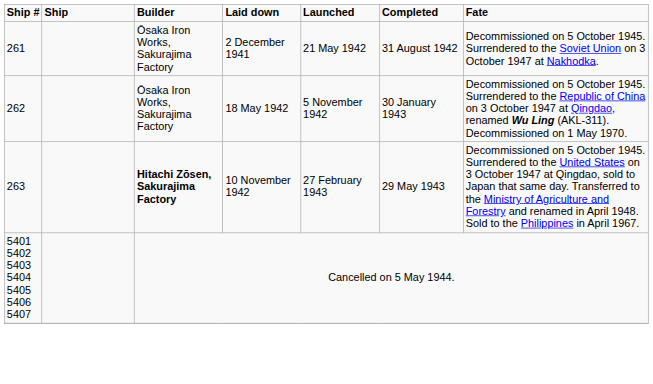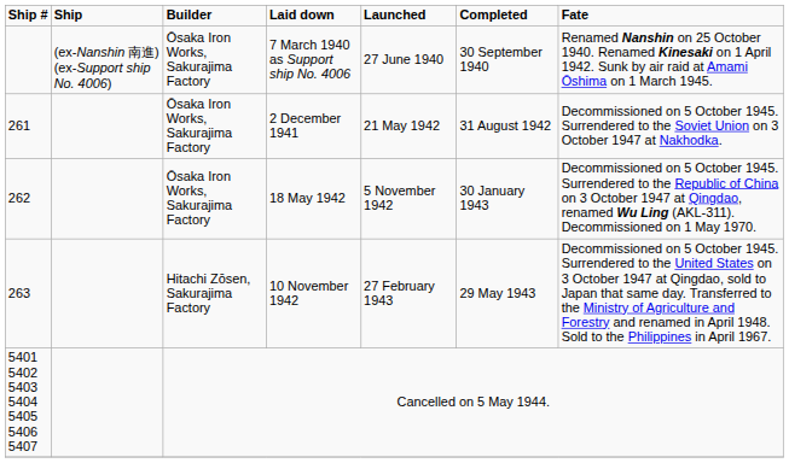 <table class="wikitable" width="75%">
 <tr>
 <td width="3%"><strong>Ship #</strong></td>
 <td width="10%"><strong>Ship</strong></td>
 <td width="9%"><strong>Builder</strong></td>
 <td width="8%" bgcolor=><strong>Laid down</strong></td>
 <td width="8%" bgcolor=><strong>Launched</strong></td>
 <td width="8%" bgcolor=><strong>Completed</strong></td>
 <td width="20%" bgcolor=><strong>Fate</strong></td>
+</tr>
+<tr>
+<td></td>
+<td><br>(ex-<em>Nanshin</em> 南進)<br>(ex-<em>Support ship No. 4006</em>)</td>
+<td>Ōsaka Iron Works, Sakurajima Factory</td>
+<td>7 March 1940<br>as <em>Support ship No. 4006</em></td>
+<td>27 June 1940</td>
+<td>30 September 1940</td>
+<td>Renamed <strong><em>Nanshin</em></strong> on 25 October 1940. Renamed <strong><em>Kinesaki</em></strong> on 1 April 1942. Sunk by air raid at <a href='#'>Amami Ōshima</a> on 1 March 1945.</td>
 </tr>
 <tr>
 <td>261</td>
 <td></td>
 <td>Ōsaka Iron Works, Sakurajima Factory</td>
 <td>2 December 1941</td>
 <td>21 May 1942</td>
 <td>31 August 1942</td>
 <td>Decommissioned on 5 October 1945. Surrendered to the <a href='#'>Soviet Union</a> on 3 October 1947 at <a href='#'>Nakhodka</a>.</td>
 </tr>
 <tr>
 <td>262</td>
 <td></td>
 <td>Ōsaka Iron Works, Sakurajima Factory</td>
 <td>18 May 1942</td>
 <td>5 November 1942</td>
 <td>30 January 1943</td>
 <td>Decommissioned on 5 October 1945. Surrendered to the <a href='#'>Republic of China</a> on 3 October 1947 at <a href='#'>Qingdao</a>, renamed <strong><em>Wu Ling</em></strong> (AKL-311). Decommissioned on 1 May 1970.</td>
 </tr>
 <tr>
 <td>263</td>
 <td></td>
-<td><strong>Hitachi Zōsen, Sakurajima Factory</strong></td>
+<td>Hitachi Zōsen, Sakurajima Factory</td>
 <td>10 November 1942</td>
 <td>27 February 1943</td>
 <td>29 May 1943</td>
 <td>Decommissioned on 5 October 1945. Surrendered to the <a href='#'>United States</a> on 3 October 1947 at Qingdao, sold to Japan that same day. Transferred to the <a href='#'>Ministry of Agriculture and Forestry</a> and renamed  in April 1948. Sold to the <a href='#'>Philippines</a> in April 1967.</td>
 </tr>
 <tr>
 <td>5401<br>5402<br>5403<br>5404<br>5405<br>5406<br>5407</td>
 <td><br><br><br><br><br><br></td>
 <td colspan=5 align=center>Cancelled on 5 May 1944.</td>
 </tr>
 <tr>
 </tr>
 </table>
